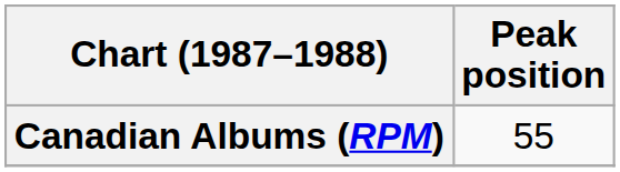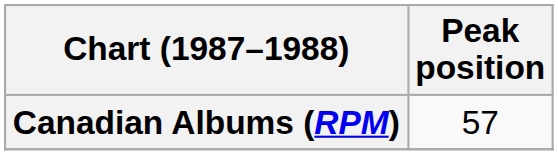 <table class="wikitable sortable plainrowheaders" style="text-align:center">
 <tr>
 <th scope="col">Chart (1987–1988)</th>
 <th scope="col">Peak<br>position</th>
 </tr>
 <tr>
 <th scope="row">Canadian Albums (<em><a href='#'>RPM</a></em>)</th>
-<td>55</td>
+<td>57</td>
 </tr>
 <tr>
 </tr>
 <tr>
 </tr>
 </table>
